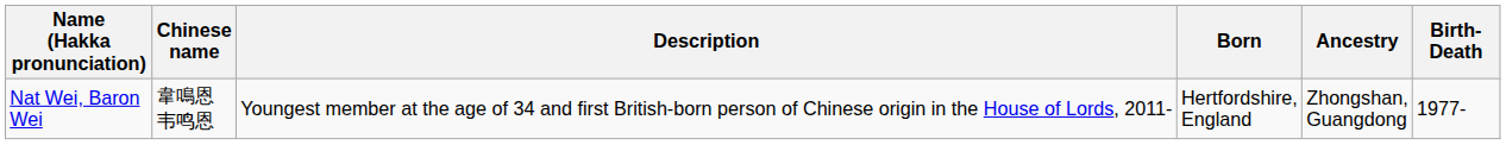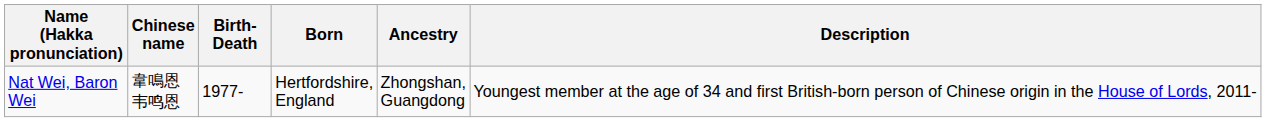 <table class="wikitable">
 <tr>
 <th width="115">Name<br>(Hakka pronunciation)</th>
 <th width="60">Chinese name</th>
-<th>Description</th>
+<th width="65">Birth-Death</th>
 <th width="75">Born</th>
 <th width="75">Ancestry</th>
-<th width="65">Birth-Death</th>
+<th>Description</th>
 </tr>
 <tr>
 <td><a href='#'>Nat Wei, Baron Wei</a></td>
 <td>韋鳴恩<br>韦鸣恩</td>
-<td>Youngest member at the age of 34 and first British-born person of Chinese origin in the <a href='#'>House of Lords</a>, 2011-</td>
+<td>1977-</td>
 <td>Hertfordshire, England</td>
 <td>Zhongshan, Guangdong</td>
-<td>1977-</td>
+<td>Youngest member at the age of 34 and first British-born person of Chinese origin in the <a href='#'>House of Lords</a>, 2011-</td>
 </tr>
 </table>
